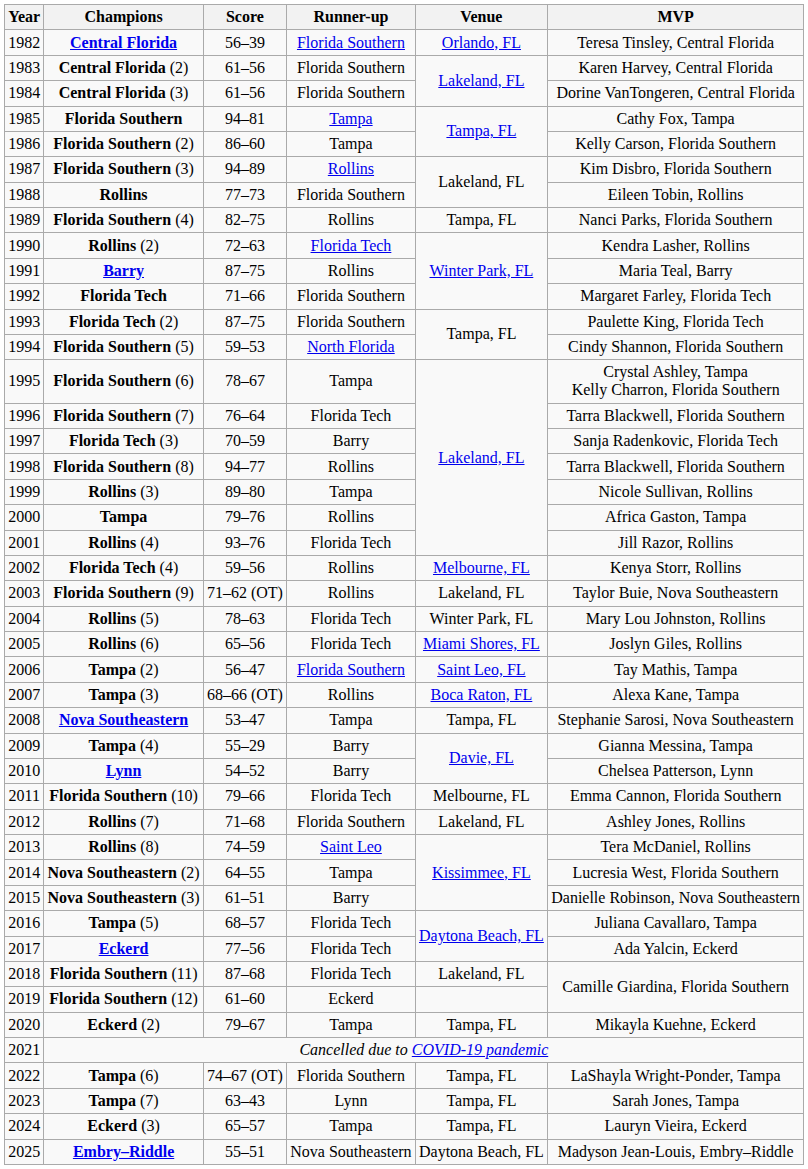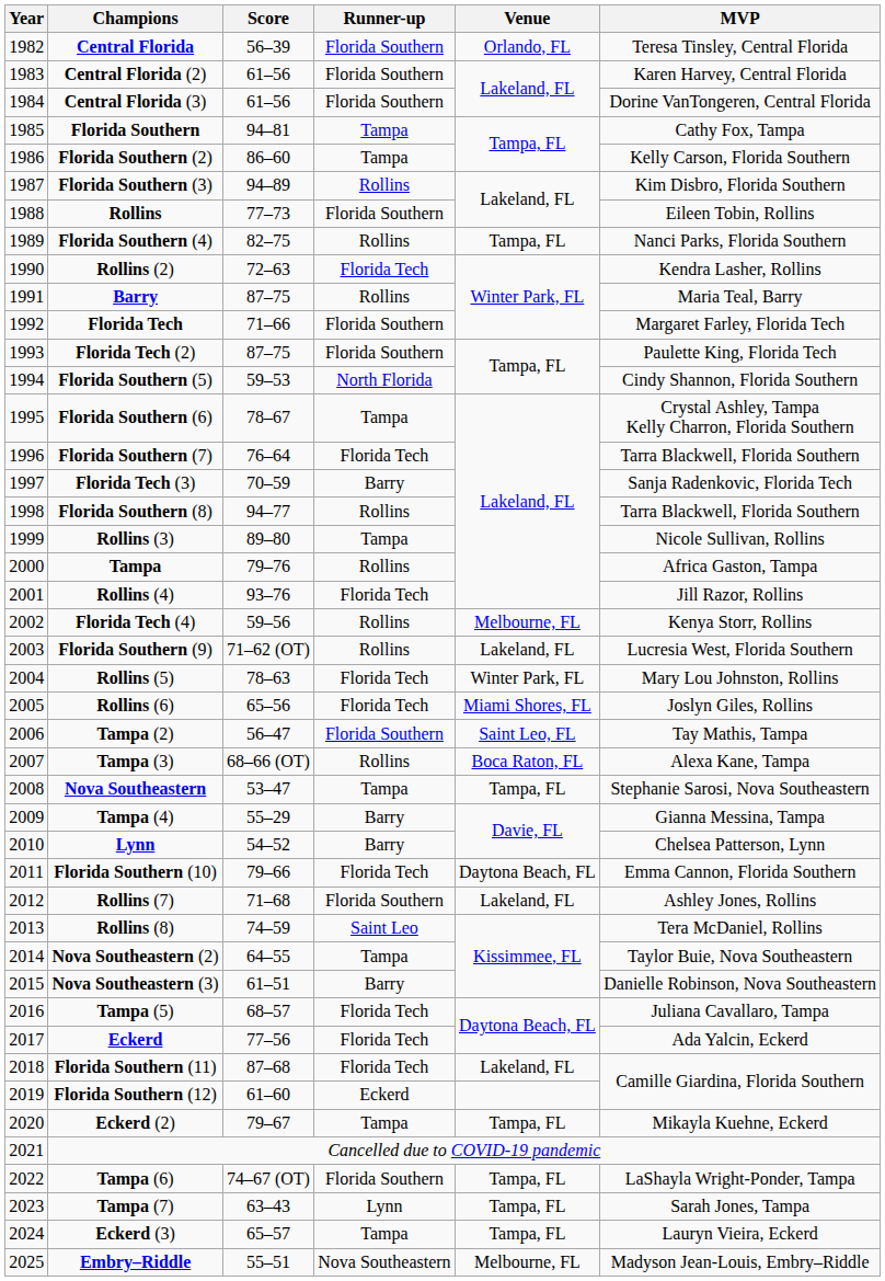 <table class="wikitable sortable">
 <tr>
 <th>Year</th>
 <th>Champions</th>
 <th>Score</th>
 <th>Runner-up</th>
 <th>Venue</th>
 <th>MVP</th>
 </tr>
 <tr align=center>
 <td>1982</td>
 <td><strong><a href='#'>Central Florida</a></strong></td>
 <td>56–39</td>
 <td><a href='#'>Florida Southern</a></td>
 <td><a href='#'>Orlando, FL</a></td>
 <td>Teresa Tinsley, Central Florida</td>
 </tr>
 <tr align=center>
 <td>1983</td>
 <td><strong>Central Florida</strong> (2)</td>
 <td>61–56</td>
 <td>Florida Southern</td>
 <td rowspan=2><a href='#'>Lakeland, FL</a></td>
 <td>Karen Harvey, Central Florida</td>
 </tr>
 <tr align=center>
 <td>1984</td>
 <td><strong>Central Florida</strong> (3)</td>
 <td>61–56</td>
 <td>Florida Southern</td>
 <td>Dorine VanTongeren, Central Florida</td>
 </tr>
 <tr align=center>
 <td>1985</td>
 <td><strong>Florida Southern</strong></td>
 <td>94–81</td>
 <td><a href='#'>Tampa</a></td>
 <td rowspan=2><a href='#'>Tampa, FL</a></td>
 <td>Cathy Fox, Tampa</td>
 </tr>
 <tr align=center>
 <td>1986</td>
 <td><strong>Florida Southern</strong> (2)</td>
 <td>86–60</td>
 <td>Tampa</td>
 <td>Kelly Carson, Florida Southern</td>
 </tr>
 <tr align=center>
 <td>1987</td>
 <td><strong>Florida Southern</strong> (3)</td>
 <td>94–89</td>
 <td><a href='#'>Rollins</a></td>
 <td rowspan=2>Lakeland, FL</td>
 <td>Kim Disbro, Florida Southern</td>
 </tr>
 <tr align=center>
 <td>1988</td>
 <td><strong>Rollins</strong></td>
 <td>77–73</td>
 <td>Florida Southern</td>
 <td>Eileen Tobin, Rollins</td>
 </tr>
 <tr align=center>
 <td>1989</td>
 <td><strong>Florida Southern</strong> (4)</td>
 <td>82–75</td>
 <td>Rollins</td>
 <td>Tampa, FL</td>
 <td>Nanci Parks, Florida Southern</td>
 </tr>
 <tr align=center>
 <td>1990</td>
 <td><strong>Rollins</strong> (2)</td>
 <td>72–63</td>
 <td><a href='#'>Florida Tech</a></td>
 <td rowspan=3><a href='#'>Winter Park, FL</a></td>
 <td>Kendra Lasher, Rollins</td>
 </tr>
 <tr align=center>
 <td>1991</td>
 <td><strong><a href='#'>Barry</a></strong></td>
 <td>87–75</td>
 <td>Rollins</td>
 <td>Maria Teal, Barry</td>
 </tr>
 <tr align=center>
 <td>1992</td>
 <td><strong>Florida Tech</strong></td>
 <td>71–66</td>
 <td>Florida Southern</td>
 <td>Margaret Farley, Florida Tech</td>
 </tr>
 <tr align=center>
 <td>1993</td>
 <td><strong>Florida Tech</strong> (2)</td>
 <td>87–75</td>
 <td>Florida Southern</td>
 <td rowspan=2>Tampa, FL</td>
 <td>Paulette King, Florida Tech</td>
 </tr>
 <tr align=center>
 <td>1994</td>
 <td><strong>Florida Southern</strong> (5)</td>
 <td>59–53</td>
 <td><a href='#'>North Florida</a></td>
 <td>Cindy Shannon, Florida Southern</td>
 </tr>
 <tr align=center>
 <td>1995</td>
 <td><strong>Florida Southern</strong> (6)</td>
 <td>78–67</td>
 <td>Tampa</td>
 <td rowspan=7><a href='#'>Lakeland, FL</a></td>
 <td>Crystal Ashley, Tampa<br>Kelly Charron, Florida Southern</td>
 </tr>
 <tr align=center>
 <td>1996</td>
 <td><strong>Florida Southern</strong> (7)</td>
 <td>76–64</td>
 <td>Florida Tech</td>
 <td>Tarra Blackwell, Florida Southern</td>
 </tr>
 <tr align=center>
 <td>1997</td>
 <td><strong>Florida Tech</strong> (3)</td>
 <td>70–59</td>
 <td>Barry</td>
 <td>Sanja Radenkovic, Florida Tech</td>
 </tr>
 <tr align=center>
 <td>1998</td>
 <td><strong>Florida Southern</strong> (8)</td>
 <td>94–77</td>
 <td>Rollins</td>
 <td>Tarra Blackwell, Florida Southern</td>
 </tr>
 <tr align=center>
 <td>1999</td>
 <td><strong>Rollins</strong> (3)</td>
 <td>89–80</td>
 <td>Tampa</td>
 <td>Nicole Sullivan, Rollins</td>
 </tr>
 <tr align=center>
 <td>2000</td>
 <td><strong>Tampa</strong></td>
 <td>79–76</td>
 <td>Rollins</td>
 <td>Africa Gaston, Tampa</td>
 </tr>
 <tr align=center>
 <td>2001</td>
 <td><strong>Rollins</strong> (4)</td>
 <td>93–76</td>
 <td>Florida Tech</td>
 <td>Jill Razor, Rollins</td>
 </tr>
 <tr align=center>
 <td>2002</td>
 <td><strong>Florida Tech</strong> (4)</td>
 <td>59–56</td>
 <td>Rollins</td>
 <td><a href='#'>Melbourne, FL</a></td>
 <td>Kenya Storr, Rollins</td>
 </tr>
 <tr align=center>
 <td>2003</td>
 <td><strong>Florida Southern</strong> (9)</td>
 <td>71–62 (OT)</td>
 <td>Rollins</td>
 <td>Lakeland, FL</td>
-<td>Taylor Buie, Nova Southeastern</td>
+<td>Lucresia West, Florida Southern</td>
 </tr>
 <tr align=center>
 <td>2004</td>
 <td><strong>Rollins</strong> (5)</td>
 <td>78–63</td>
 <td>Florida Tech</td>
 <td>Winter Park, FL</td>
 <td>Mary Lou Johnston, Rollins</td>
 </tr>
 <tr align=center>
 <td>2005</td>
 <td><strong>Rollins</strong> (6)</td>
 <td>65–56</td>
 <td>Florida Tech</td>
 <td><a href='#'>Miami Shores, FL</a></td>
 <td>Joslyn Giles, Rollins</td>
 </tr>
 <tr align=center>
 <td>2006</td>
 <td><strong>Tampa</strong> (2)</td>
 <td>56–47</td>
 <td><a href='#'>Florida Southern</a></td>
 <td><a href='#'>Saint Leo, FL</a></td>
 <td>Tay Mathis, Tampa</td>
 </tr>
 <tr align=center>
 <td>2007</td>
 <td><strong>Tampa</strong> (3)</td>
 <td>68–66 (OT)</td>
 <td>Rollins</td>
 <td><a href='#'>Boca Raton, FL</a></td>
 <td>Alexa Kane, Tampa</td>
 </tr>
 <tr align=center>
 <td>2008</td>
 <td><strong><a href='#'>Nova Southeastern</a></strong></td>
 <td>53–47</td>
 <td>Tampa</td>
 <td>Tampa, FL</td>
 <td>Stephanie Sarosi, Nova Southeastern</td>
 </tr>
 <tr align=center>
 <td>2009</td>
 <td><strong>Tampa</strong> (4)</td>
 <td>55–29</td>
 <td>Barry</td>
 <td rowspan=2><a href='#'>Davie, FL</a></td>
 <td>Gianna Messina, Tampa</td>
 </tr>
 <tr align=center>
 <td>2010</td>
 <td><strong><a href='#'>Lynn</a></strong></td>
 <td>54–52</td>
 <td>Barry</td>
 <td>Chelsea Patterson, Lynn</td>
 </tr>
 <tr align=center>
 <td>2011</td>
 <td><strong>Florida Southern</strong> (10)</td>
 <td>79–66</td>
 <td>Florida Tech</td>
-<td>Melbourne, FL</td>
+<td>Daytona Beach, FL</td>
 <td>Emma Cannon, Florida Southern</td>
 </tr>
 <tr align=center>
 <td>2012</td>
 <td><strong>Rollins</strong> (7)</td>
 <td>71–68</td>
 <td>Florida Southern</td>
 <td>Lakeland, FL</td>
 <td>Ashley Jones, Rollins</td>
 </tr>
 <tr align=center>
 <td>2013</td>
 <td><strong>Rollins</strong> (8)</td>
 <td>74–59</td>
 <td><a href='#'>Saint Leo</a></td>
 <td rowspan=3><a href='#'>Kissimmee, FL</a></td>
 <td>Tera McDaniel, Rollins</td>
 </tr>
 <tr align=center>
 <td>2014</td>
 <td><strong>Nova Southeastern</strong> (2)</td>
 <td>64–55</td>
 <td>Tampa</td>
-<td>Lucresia West, Florida Southern</td>
+<td>Taylor Buie, Nova Southeastern</td>
 </tr>
 <tr align=center>
 <td>2015</td>
 <td><strong>Nova Southeastern</strong> (3)</td>
 <td>61–51</td>
 <td>Barry</td>
 <td>Danielle Robinson, Nova Southeastern</td>
 </tr>
 <tr align=center>
 <td>2016</td>
 <td><strong>Tampa</strong> (5)</td>
 <td>68–57</td>
 <td>Florida Tech</td>
 <td rowspan=2><a href='#'>Daytona Beach, FL</a></td>
 <td>Juliana Cavallaro, Tampa</td>
 </tr>
 <tr align=center>
 <td>2017</td>
 <td><strong><a href='#'>Eckerd</a></strong></td>
 <td>77–56</td>
 <td>Florida Tech</td>
 <td>Ada Yalcin, Eckerd</td>
 </tr>
 <tr align=center>
 <td>2018</td>
 <td><strong>Florida Southern</strong> (11)</td>
 <td>87–68</td>
 <td>Florida Tech</td>
 <td>Lakeland, FL</td>
 <td rowspan=2>Camille Giardina, Florida Southern</td>
 </tr>
 <tr align=center>
 <td>2019</td>
 <td><strong>Florida Southern</strong> (12)</td>
 <td>61–60</td>
 <td>Eckerd</td>
 </tr>
 <tr align=center>
 <td>2020</td>
 <td><strong>Eckerd</strong> (2)</td>
 <td>79–67</td>
 <td>Tampa</td>
 <td>Tampa, FL</td>
 <td>Mikayla Kuehne, Eckerd</td>
 </tr>
 <tr align=center>
 <td>2021</td>
 <td colspan=5><em>Cancelled due to <a href='#'>COVID-19 pandemic</a></em></td>
 </tr>
 <tr align=center>
 <td>2022</td>
 <td><strong>Tampa</strong> (6)</td>
 <td>74–67 (OT)</td>
 <td>Florida Southern</td>
 <td>Tampa, FL</td>
 <td>LaShayla Wright-Ponder, Tampa</td>
 </tr>
 <tr align=center>
 <td>2023</td>
 <td><strong>Tampa</strong> (7)</td>
 <td>63–43</td>
 <td>Lynn</td>
 <td>Tampa, FL</td>
 <td>Sarah Jones, Tampa</td>
 </tr>
 <tr align=center>
 <td>2024</td>
 <td><strong>Eckerd</strong> (3)</td>
 <td>65–57</td>
 <td>Tampa</td>
 <td>Tampa, FL</td>
 <td>Lauryn Vieira, Eckerd</td>
 </tr>
 <tr align=center>
 <td>2025</td>
 <td><strong><a href='#'>Embry–Riddle</a></strong></td>
 <td>55–51</td>
 <td>Nova Southeastern</td>
-<td>Daytona Beach, FL</td>
+<td>Melbourne, FL</td>
 <td>Madyson Jean-Louis, Embry–Riddle</td>
 </tr>
 </table>
